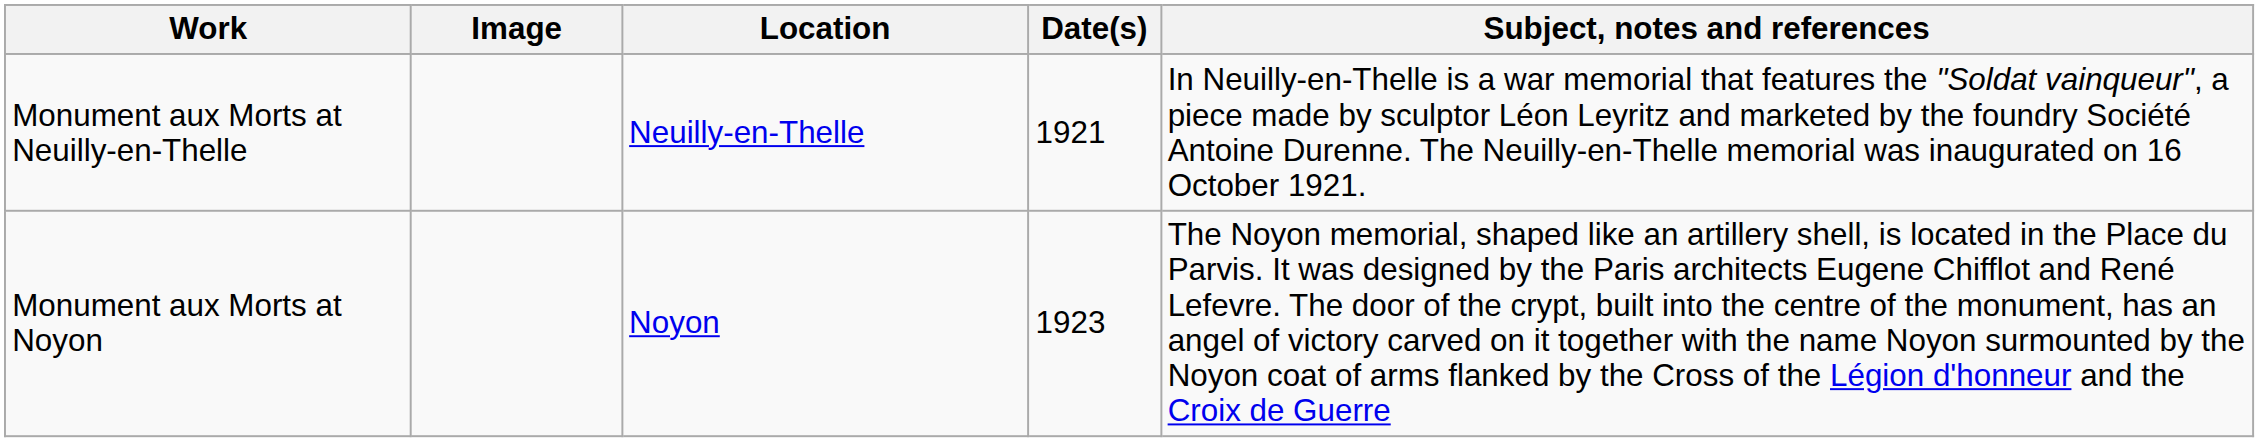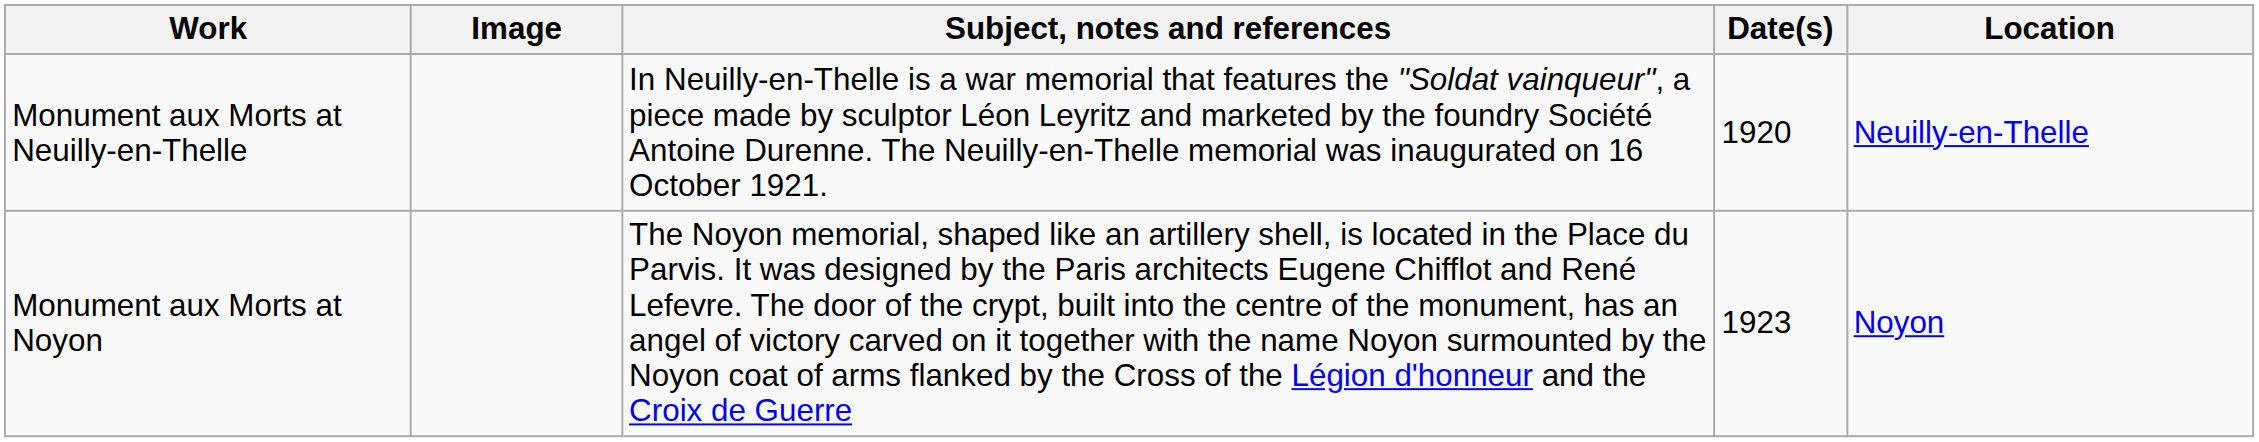 <table class="wikitable sortable">
 <tr>
 <th style="width:200px">Work</th>
 <th style="width:100px" class="sortable">Image</th>
+<th style="width:550px" class="unsortable">Subject, notes and references</th>
+<th style="width:60px">Date(s)</th>
 <th style="width:200px">Location</th>
-<th style="width:60px">Date(s)</th>
-<th style="width:550px" class="unsortable">Subject, notes and references</th>
 </tr>
 <tr>
 <td>Monument aux Morts at Neuilly-en-Thelle</td>
 <td></td>
+<td>In Neuilly-en-Thelle is a war memorial that features the <em>"Soldat vainqueur"</em>, a piece made by sculptor Léon Leyritz and marketed by the foundry Société Antoine Durenne. The Neuilly-en-Thelle memorial was inaugurated on 16 October 1921.</td>
+<td>1920</td>
 <td><a href='#'>Neuilly-en-Thelle</a></td>
-<td>1921</td>
-<td>In Neuilly-en-Thelle is a war memorial that features the <em>"Soldat vainqueur"</em>, a piece made by sculptor Léon Leyritz and marketed by the foundry Société Antoine Durenne. The Neuilly-en-Thelle memorial was inaugurated on 16 October 1921.</td>
 </tr>
 <tr>
 <td>Monument aux Morts at Noyon</td>
 <td></td>
+<td>The Noyon memorial, shaped like an artillery shell, is located in the Place du Parvis. It was designed by the Paris architects Eugene Chifflot and René Lefevre. The door of the crypt, built into the centre of the monument, has an angel of victory carved on it together with the name Noyon surmounted by the Noyon coat of arms flanked by the Cross of the <a href='#'>Légion d'honneur</a> and the <a href='#'>Croix de Guerre</a></td>
+<td>1923</td>
 <td><a href='#'>Noyon</a></td>
-<td>1923</td>
-<td>The Noyon memorial, shaped like an artillery shell, is located in the Place du Parvis. It was designed by the Paris architects Eugene Chifflot and René Lefevre. The door of the crypt, built into the centre of the monument, has an angel of victory carved on it together with the name Noyon surmounted by the Noyon coat of arms flanked by the Cross of the <a href='#'>Légion d'honneur</a> and the <a href='#'>Croix de Guerre</a></td>
 </tr>
 </table>
